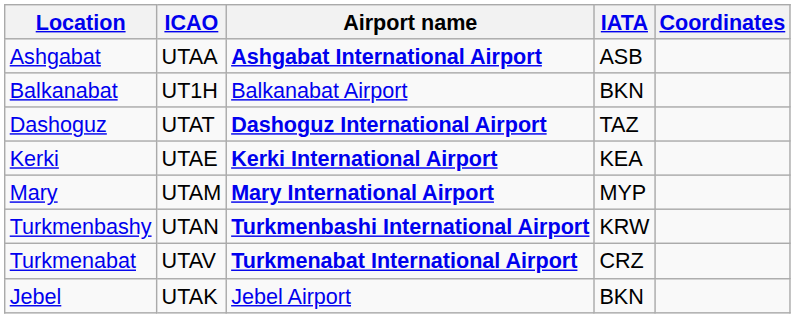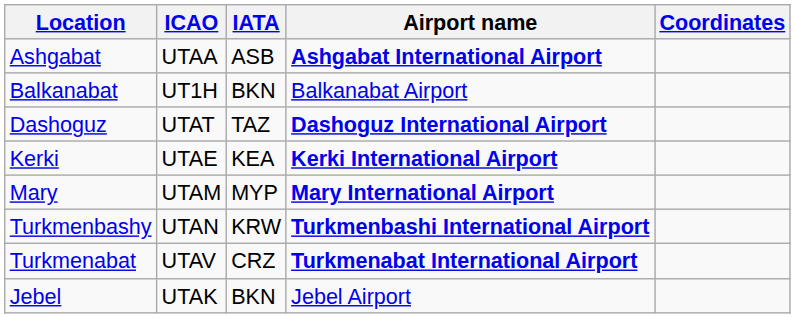 <table class="wikitable sortable" style="font-size:95%;">
 <tr>
 <th><a href='#'>Location</a></th>
 <th><a href='#'>ICAO</a></th>
+<th><a href='#'>IATA</a></th>
 <th>Airport name</th>
-<th><a href='#'>IATA</a></th>
 <th><a href='#'>Coordinates</a></th>
 </tr>
 <tr>
 <td><a href='#'>Ashgabat</a></td>
 <td>UTAA</td>
+<td>ASB</td>
 <td><strong><a href='#'>Ashgabat International Airport</a></strong></td>
-<td>ASB</td>
 <td></td>
 </tr>
 <tr>
 <td><a href='#'>Balkanabat</a></td>
 <td>UT1H</td>
+<td>BKN</td>
 <td><a href='#'>Balkanabat Airport</a></td>
-<td>BKN</td>
 <td></td>
 </tr>
 <tr>
 <td><a href='#'>Dashoguz</a></td>
 <td>UTAT</td>
+<td>TAZ</td>
 <td><a href='#'><strong>Dashoguz International Airport</strong></a></td>
-<td>TAZ</td>
 <td></td>
 </tr>
 <tr>
 <td><a href='#'>Kerki</a></td>
 <td>UTAE</td>
+<td>KEA</td>
 <td><strong><a href='#'>Kerki International Airport</a></strong></td>
-<td>KEA</td>
 <td></td>
 </tr>
 <tr>
 <td><a href='#'>Mary</a></td>
 <td>UTAM</td>
+<td>MYP</td>
 <td><strong><a href='#'>Mary International Airport</a></strong></td>
-<td>MYP</td>
 <td></td>
 </tr>
 <tr>
 <td><a href='#'>Turkmenbashy</a></td>
 <td>UTAN</td>
+<td>KRW</td>
 <td><strong><a href='#'>Turkmenbashi International Airport</a></strong></td>
-<td>KRW</td>
 <td></td>
 </tr>
 <tr>
 <td><a href='#'>Turkmenabat</a></td>
 <td>UTAV</td>
+<td>CRZ</td>
 <td><strong><a href='#'>Turkmenabat International Airport</a></strong></td>
-<td>CRZ</td>
 <td></td>
 </tr>
 <tr>
 <td><a href='#'>Jebel</a></td>
 <td>UTAK</td>
+<td>BKN</td>
 <td><a href='#'>Jebel Airport</a></td>
-<td>BKN</td>
 <td></td>
 </tr>
 </table>
